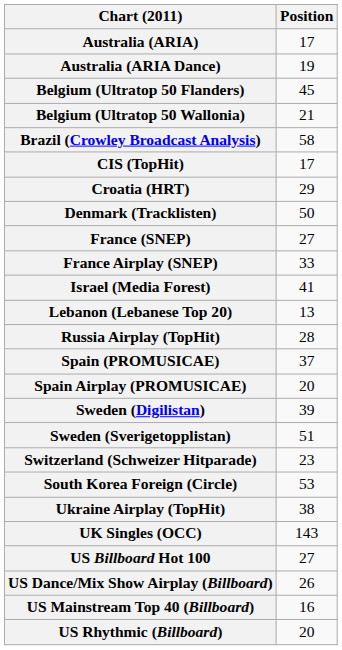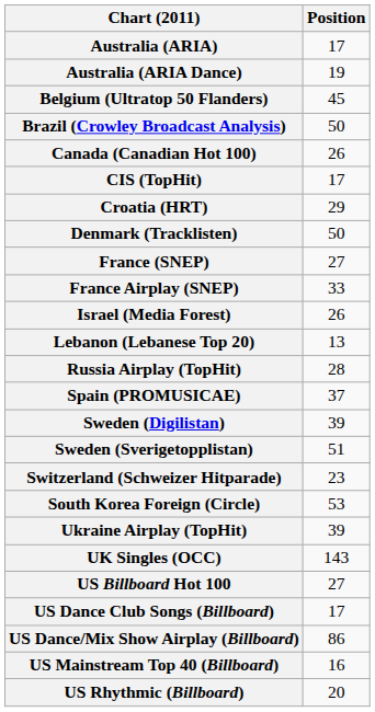 <table class="wikitable plainrowheaders sortable" style="text-align:center">
 <tr>
 <th scope="col">Chart (2011)</th>
 <th scope="col">Position</th>
 </tr>
 <tr>
 <th scope="row">Australia (ARIA)</th>
 <td style="text-align:center;">17</td>
 </tr>
 <tr>
 <th scope="row">Australia (ARIA Dance)</th>
 <td style="text-align:center;">19</td>
 </tr>
 <tr>
 <th scope="row">Belgium (Ultratop 50 Flanders)</th>
 <td style="text-align:center;">45</td>
 </tr>
 <tr>
-<th scope="row">Belgium (Ultratop 50 Wallonia)</th>
-<td style="text-align:center;">21</td>
+<th scope="row">Brazil (<a href='#'>Crowley Broadcast Analysis</a>)</th>
+<td style="text-align:center;">50</td>
 </tr>
 <tr>
-<th scope="row">Brazil (<a href='#'>Crowley Broadcast Analysis</a>)</th>
-<td style="text-align:center;">58</td>
+<th scope="row">Canada (Canadian Hot 100)</th>
+<td style="text-align:center;">26</td>
 </tr>
 <tr>
 <th scope="row">CIS (TopHit)</th>
 <td style="text-align:center;">17</td>
 </tr>
 <tr>
 <th scope="row">Croatia (HRT)</th>
 <td style="text-align:center;">29</td>
 </tr>
 <tr>
 <th scope="row">Denmark (Tracklisten)</th>
 <td style="text-align:center;">50</td>
 </tr>
 <tr>
 <th scope="row">France (SNEP)</th>
 <td style="text-align:center;">27</td>
 </tr>
 <tr>
 <th scope="row">France Airplay (SNEP)</th>
 <td style="text-align:center;">33</td>
 </tr>
 <tr>
 <th scope="row">Israel (Media Forest)</th>
-<td style="text-align:center;">41</td>
+<td style="text-align:center;">26</td>
 </tr>
 <tr>
 <th scope="row">Lebanon (Lebanese Top 20)</th>
 <td style="text-align:center;">13</td>
 </tr>
 <tr>
 <th scope="row">Russia Airplay (TopHit)</th>
 <td style="text-align:center;">28</td>
 </tr>
 <tr>
 <th scope="row">Spain (PROMUSICAE)</th>
 <td style="text-align:center;">37</td>
-</tr>
-<tr>
-<th scope="row">Spain Airplay (PROMUSICAE)</th>
-<td style="text-align:center;">20</td>
 </tr>
 <tr>
 <th scope="row">Sweden (<a href='#'>Digilistan</a>)</th>
 <td align="center">39</td>
 </tr>
 <tr>
 <th scope="row">Sweden (Sverigetopplistan)</th>
 <td style="text-align:center;">51</td>
 </tr>
 <tr>
 <th scope="row">Switzerland (Schweizer Hitparade)</th>
 <td style="text-align:center;">23</td>
 </tr>
 <tr>
 <th scope="row">South Korea Foreign (Circle)</th>
 <td>53</td>
 </tr>
 <tr>
 <th scope="row">Ukraine Airplay (TopHit)</th>
-<td style="text-align:center;">38</td>
+<td style="text-align:center;">39</td>
 </tr>
 <tr>
 <th scope="row">UK Singles (OCC)</th>
 <td style="text-align:center;">143</td>
 </tr>
 <tr>
 <th scope="row">US <em>Billboard</em> Hot 100</th>
 <td style="text-align:center;">27</td>
 </tr>
 <tr>
+<th scope="row">US Dance Club Songs (<em>Billboard</em>)</th>
+<td>17</td>
+</tr>
+<tr>
 <th scope="row">US Dance/Mix Show Airplay (<em>Billboard</em>)</th>
-<td>26</td>
+<td>86</td>
 </tr>
 <tr>
 <th scope="row">US Mainstream Top 40 (<em>Billboard</em>)</th>
 <td>16</td>
 </tr>
 <tr>
 <th scope="row">US Rhythmic (<em>Billboard</em>)</th>
 <td>20</td>
 </tr>
 </table>
